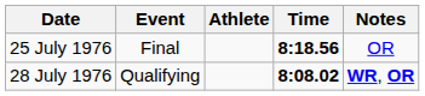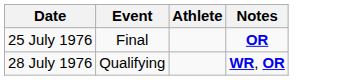 <table class=wikitable style=text-align:center>
 <tr>
 <th>Date</th>
 <th>Event</th>
 <th>Athlete</th>
-<th>Time</th>
 <th>Notes</th>
 </tr>
 <tr>
 <td>25 July 1976</td>
 <td>Final</td>
 <td align=left></td>
-<td><strong>8:18.56</strong></td>
-<td><a href='#'>OR</a></td>
+<td><strong><a href='#'>OR</a></strong></td>
 </tr>
 <tr>
 <td>28 July 1976</td>
 <td>Qualifying</td>
 <td align=left></td>
-<td><strong>8:08.02</strong></td>
 <td><strong><a href='#'>WR</a></strong>, <strong><a href='#'>OR</a></strong></td>
 </tr>
 </table>
